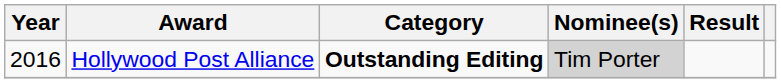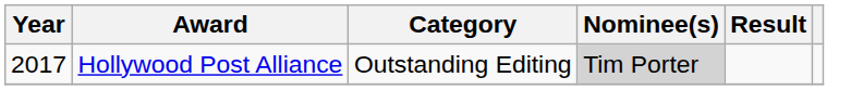 <table class="wikitable sortable plainrowheaders">
 <tr>
 <th>Year</th>
 <th>Award</th>
 <th>Category</th>
 <th>Nominee(s)</th>
 <th>Result</th>
 <th class="unsortable"></th>
 </tr>
 <tr>
-<td rowspan=1>2016</td>
+<td rowspan=1>2017</td>
 <td scope="row"><a href='#'>Hollywood Post Alliance</a></td>
-<td scope="row"><strong>Outstanding Editing</strong></td>
+<td scope="row">Outstanding Editing</td>
 <td scope="row" style="background: lightgrey;">Tim Porter</td>
 <td></td>
 <td></td>
 </tr>
 <tr>
 </tr>
 </table>
